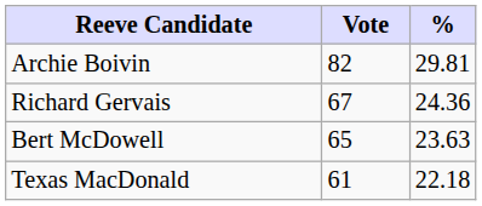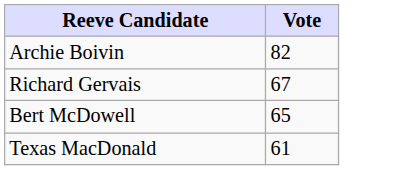 <table class="wikitable">
 <tr>
 <th style="background:#ddf; width:200px;">Reeve Candidate</th>
 <th style="background:#ddf; width:50px;">Vote</th>
-<th style="background:#ddf; width:30px;">%</th>
 </tr>
 <tr>
 <td>Archie Boivin</td>
 <td>82</td>
-<td>29.81</td>
 </tr>
 <tr>
 <td>Richard Gervais</td>
 <td>67</td>
-<td>24.36</td>
 </tr>
 <tr>
 <td>Bert McDowell</td>
 <td>65</td>
-<td>23.63</td>
 </tr>
 <tr>
 <td>Texas MacDonald</td>
 <td>61</td>
-<td>22.18</td>
 </tr>
 </table>
